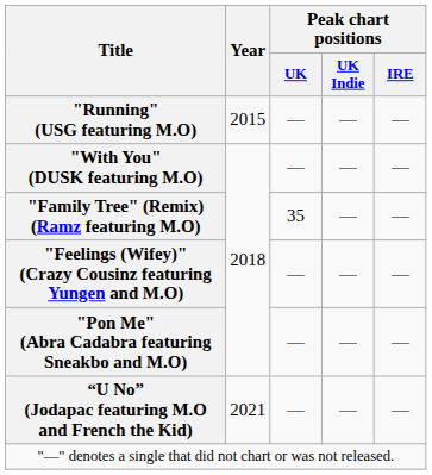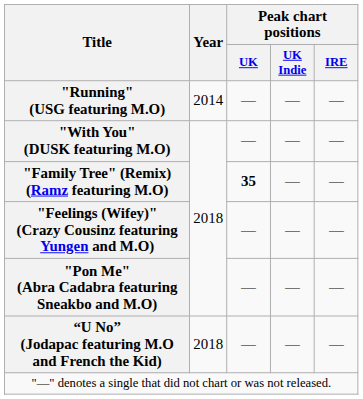 <table class="wikitable plainrowheaders" style="text-align:center;">
 <tr>
 <th scope="col" rowspan="2" style="width:12em;">Title</th>
 <th scope="col" rowspan="2" style="width:1em;">Year</th>
 <th scope="col" colspan="3">Peak chart positions</th>
 </tr>
 <tr>
 <th style="width:3em;font-size:85%"><a href='#'>UK</a><br></th>
 <th style="width:3em;font-size:85%"><a href='#'>UK<br>Indie</a><br></th>
 <th style="width:3em;font-size:85%"><a href='#'>IRE</a><br></th>
 </tr>
 <tr>
 <th scope="row">"Running"<br><span>(USG featuring M.O)</span></th>
-<td>2015</td>
+<td>2014</td>
 <td>—</td>
 <td>—</td>
 <td>—</td>
 </tr>
 <tr>
 <th scope="row">"With You"<br><span>(DUSK featuring M.O)</span></th>
 <td rowspan="4">2018</td>
 <td>—</td>
 <td>—</td>
 <td>—</td>
 </tr>
 <tr>
 <th scope="row">"Family Tree" (Remix) <br><span>(<a href='#'>Ramz</a> featuring M.O)</span></th>
-<td>35</td>
+<td><strong>35</strong></td>
 <td>—</td>
 <td>—</td>
 </tr>
 <tr>
 <th scope="row">"Feelings (Wifey)"<br><span>(Crazy Cousinz featuring <a href='#'>Yungen</a> and M.O)</span></th>
 <td>—</td>
 <td>—</td>
 <td>—</td>
 </tr>
 <tr>
 <th scope="row">"Pon Me"<br><span>(Abra Cadabra featuring Sneakbo and M.O)</span></th>
 <td>—</td>
 <td>—</td>
 <td>—</td>
 </tr>
 <tr>
 <th scope="row">“U No”<br><span>(Jodapac featuring M.O and French the Kid)</span></th>
-<td>2021</td>
+<td>2018</td>
 <td>—</td>
 <td>—</td>
 <td>—</td>
 </tr>
 <tr>
 <td colspan="20" style="text-align:center; font-size:85%;">"—" denotes a single that did not chart or was not released.</td>
 </tr>
 </table>
